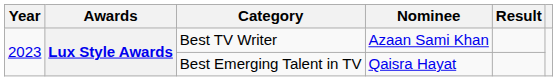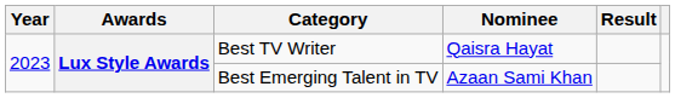 <table class="wikitable plainrowheaders">
 <tr>
 <th>Year</th>
 <th>Awards</th>
 <th>Category</th>
 <th>Nominee</th>
 <th>Result</th>
 <th></th>
 </tr>
 <tr>
 <td rowspan="2"><a href='#'>2023</a></td>
 <th scope="row" rowspan="2"><a href='#'>Lux Style Awards</a></th>
 <td>Best TV Writer</td>
-<td><a href='#'>Azaan Sami Khan</a></td>
+<td><a href='#'>Qaisra Hayat</a></td>
 <td></td>
 <td rowspan="2"></td>
 </tr>
 <tr>
 <td>Best Emerging Talent in TV</td>
-<td><a href='#'>Qaisra Hayat</a></td>
+<td><a href='#'>Azaan Sami Khan</a></td>
 <td></td>
 </tr>
 </table>
